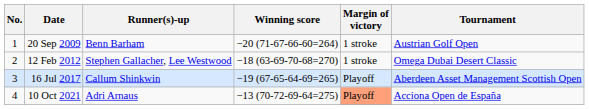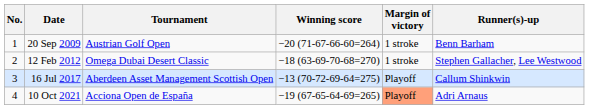 <table class="wikitable" style="font-size:95%;">
 <tr>
 <th>No.</th>
 <th>Date</th>
-<th>Runner(s)-up</th>
+<th>Tournament</th>
 <th>Winning score</th>
 <th>Margin of<br>victory</th>
-<th>Tournament</th>
+<th>Runner(s)-up</th>
 </tr>
 <tr>
 <td align=center>1</td>
 <td align=right>20 Sep <a href='#'>2009</a></td>
-<td> <a href='#'>Benn Barham</a></td>
+<td><a href='#'>Austrian Golf Open</a></td>
 <td>−20 (71-67-66-60=264)</td>
 <td>1 stroke</td>
-<td><a href='#'>Austrian Golf Open</a></td>
+<td> <a href='#'>Benn Barham</a></td>
 </tr>
 <tr>
 <td align=center>2</td>
 <td align=right>12 Feb <a href='#'>2012</a></td>
-<td> <a href='#'>Stephen Gallacher</a>,  <a href='#'>Lee Westwood</a></td>
+<td><a href='#'>Omega Dubai Desert Classic</a></td>
 <td>−18 (63-69-70-68=270)</td>
 <td>1 stroke</td>
-<td><a href='#'>Omega Dubai Desert Classic</a></td>
+<td> <a href='#'>Stephen Gallacher</a>,  <a href='#'>Lee Westwood</a></td>
 </tr>
 <tr style="background:#D6E8FF;">
 <td align=center>3</td>
 <td align=right>16 Jul <a href='#'>2017</a></td>
+<td><a href='#'>Aberdeen Asset Management Scottish Open</a></td>
+<td>−13 (70-72-69-64=275)</td>
+<td>Playoff</td>
 <td> <a href='#'>Callum Shinkwin</a></td>
-<td>−19 (67-65-64-69=265)</td>
-<td>Playoff</td>
-<td><a href='#'>Aberdeen Asset Management Scottish Open</a></td>
 </tr>
 <tr>
 <td align=center>4</td>
 <td align=right>10 Oct <a href='#'>2021</a></td>
+<td><a href='#'>Acciona Open de España</a></td>
+<td>−19 (67-65-64-69=265)</td>
+<td style="background: lightsalmon;">Playoff</td>
 <td> <a href='#'>Adri Arnaus</a></td>
-<td>−13 (70-72-69-64=275)</td>
-<td style="background: lightsalmon;">Playoff</td>
-<td><a href='#'>Acciona Open de España</a></td>
 </tr>
 </table>
